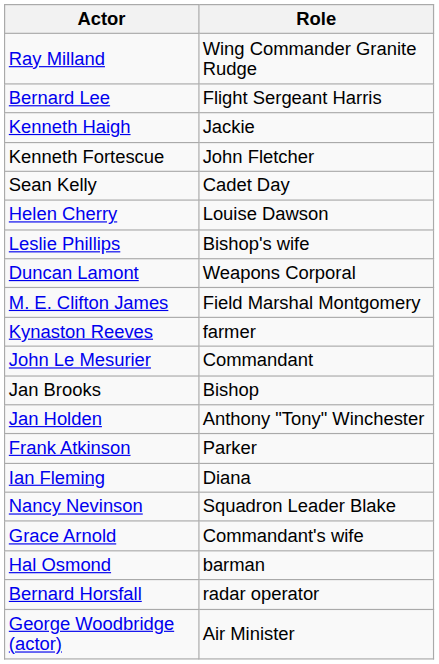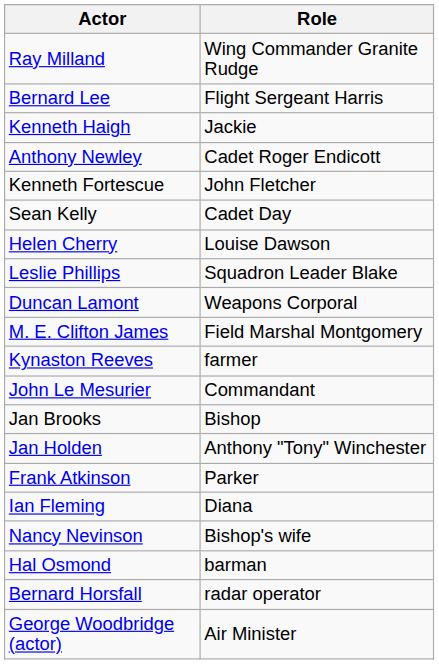 <table class="wikitable" width="60%">
 <tr bgcolor="#CCCCCC">
 <th>Actor</th>
 <th>Role</th>
 </tr>
 <tr>
 <td><a href='#'>Ray Milland</a></td>
 <td>Wing Commander Granite Rudge</td>
 </tr>
 <tr>
 <td><a href='#'>Bernard Lee</a></td>
 <td>Flight Sergeant Harris</td>
 </tr>
 <tr>
 <td><a href='#'>Kenneth Haigh</a></td>
 <td>Jackie</td>
 </tr>
 <tr>
+<td><a href='#'>Anthony Newley</a></td>
+<td>Cadet Roger Endicott</td>
+</tr>
+<tr>
 <td>Kenneth Fortescue</td>
 <td>John Fletcher</td>
 </tr>
 <tr>
 <td>Sean Kelly</td>
 <td>Cadet Day</td>
 </tr>
 <tr>
 <td><a href='#'>Helen Cherry</a></td>
 <td>Louise Dawson</td>
 </tr>
 <tr>
 <td><a href='#'>Leslie Phillips</a></td>
-<td>Bishop's wife</td>
+<td>Squadron Leader Blake</td>
 </tr>
 <tr>
 <td><a href='#'>Duncan Lamont</a></td>
 <td>Weapons Corporal</td>
 </tr>
 <tr>
 <td><a href='#'>M. E. Clifton James</a></td>
 <td>Field Marshal Montgomery</td>
 </tr>
 <tr>
 <td><a href='#'>Kynaston Reeves</a></td>
 <td>farmer</td>
 </tr>
 <tr>
 <td><a href='#'>John Le Mesurier</a></td>
 <td>Commandant</td>
 </tr>
 <tr>
 <td>Jan Brooks</td>
 <td>Bishop</td>
 </tr>
 <tr>
 <td><a href='#'>Jan Holden</a></td>
 <td>Anthony "Tony" Winchester</td>
 </tr>
 <tr>
 <td><a href='#'>Frank Atkinson</a></td>
 <td>Parker</td>
 </tr>
 <tr>
 <td><a href='#'>Ian Fleming</a></td>
 <td>Diana</td>
 </tr>
 <tr>
 <td><a href='#'>Nancy Nevinson</a></td>
-<td>Squadron Leader Blake</td>
-</tr>
-<tr>
-<td><a href='#'>Grace Arnold</a></td>
-<td>Commandant's wife</td>
+<td>Bishop's wife</td>
 </tr>
 <tr>
 <td><a href='#'>Hal Osmond</a></td>
 <td>barman</td>
 </tr>
 <tr>
 <td><a href='#'>Bernard Horsfall</a></td>
 <td>radar operator</td>
 </tr>
 <tr>
 <td><a href='#'>George Woodbridge (actor)</a></td>
 <td>Air Minister</td>
 </tr>
 </table>
